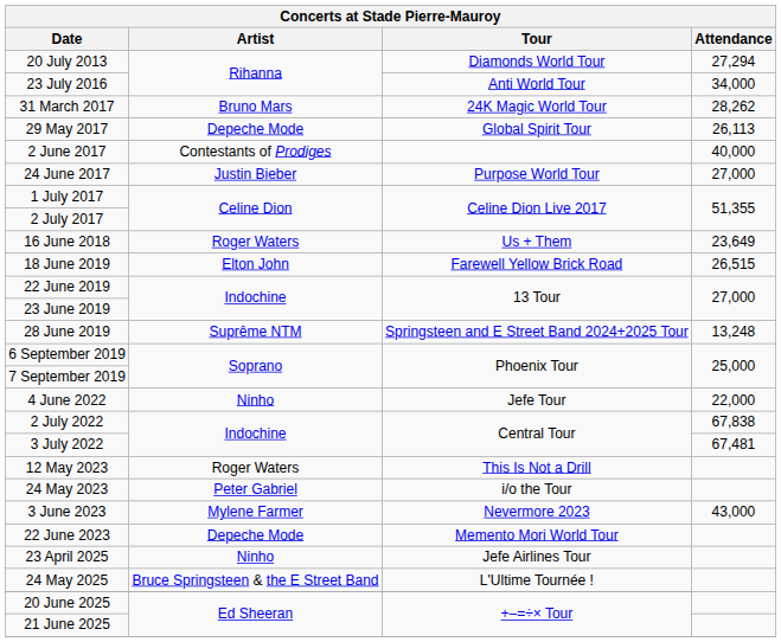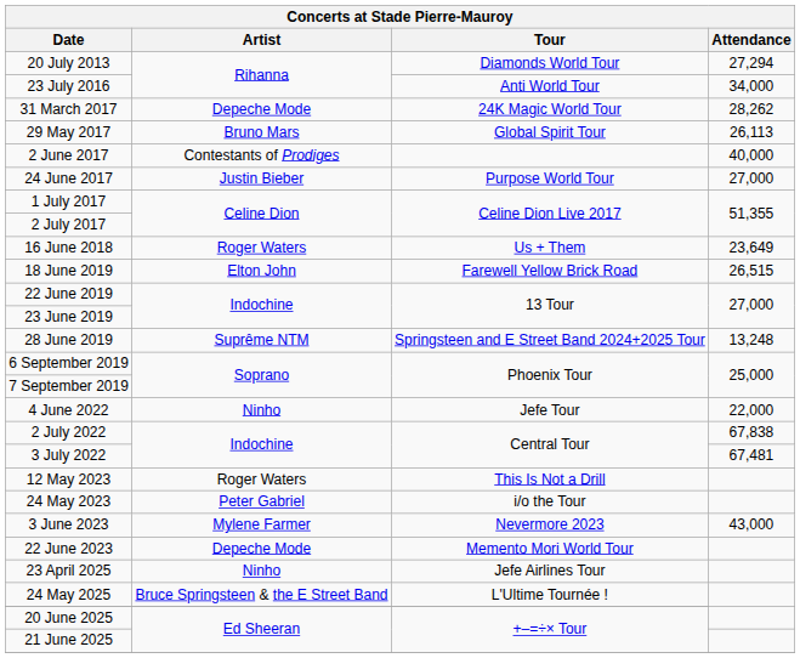 <table class="wikitable" style="text-align:center;">
 <tr>
 <th colspan="4">Concerts at Stade Pierre-Mauroy</th>
 </tr>
 <tr>
 <th>Date</th>
 <th>Artist</th>
 <th>Tour</th>
 <th>Attendance</th>
 </tr>
 <tr>
 <td>20 July 2013</td>
 <td rowspan="2"><a href='#'>Rihanna</a></td>
 <td><a href='#'>Diamonds World Tour</a></td>
 <td>27,294</td>
 </tr>
 <tr>
 <td>23 July 2016</td>
 <td><a href='#'>Anti World Tour</a></td>
 <td>34,000</td>
 </tr>
 <tr>
 <td>31 March 2017</td>
-<td><a href='#'>Bruno Mars</a></td>
+<td><a href='#'>Depeche Mode</a></td>
 <td><a href='#'>24K Magic World Tour</a></td>
 <td>28,262</td>
 </tr>
 <tr>
 <td>29 May 2017</td>
-<td><a href='#'>Depeche Mode</a></td>
+<td><a href='#'>Bruno Mars</a></td>
 <td><a href='#'>Global Spirit Tour</a></td>
 <td>26,113</td>
 </tr>
 <tr>
 <td>2 June 2017</td>
 <td>Contestants of <em><a href='#'>Prodiges</a></em></td>
 <td></td>
 <td> 40,000</td>
 </tr>
 <tr>
 <td>24 June 2017</td>
 <td><a href='#'>Justin Bieber</a></td>
 <td><a href='#'>Purpose World Tour</a></td>
 <td>27,000</td>
 </tr>
 <tr>
 <td>1 July 2017</td>
 <td rowspan="2"><a href='#'>Celine Dion</a></td>
 <td rowspan="2"><a href='#'>Celine Dion Live 2017</a></td>
 <td rowspan="2">51,355</td>
 </tr>
 <tr>
 <td>2 July 2017</td>
 </tr>
 <tr>
 <td>16 June 2018</td>
 <td><a href='#'>Roger Waters</a></td>
 <td><a href='#'>Us + Them</a></td>
 <td>23,649</td>
 </tr>
 <tr>
 <td>18 June 2019</td>
 <td><a href='#'>Elton John</a></td>
 <td><a href='#'>Farewell Yellow Brick Road</a></td>
 <td>26,515</td>
 </tr>
 <tr>
 <td>22 June 2019</td>
 <td rowspan="2"><a href='#'>Indochine</a></td>
 <td rowspan="2">13 Tour</td>
 <td rowspan="2">27,000</td>
 </tr>
 <tr>
 <td>23 June 2019</td>
 </tr>
 <tr>
 <td>28 June 2019</td>
 <td><a href='#'>Suprême NTM</a></td>
 <td rowspan="1"><a href='#'>Springsteen and E Street Band 2024+2025 Tour</a></td>
 <td>13,248</td>
 </tr>
 <tr>
 <td>6 September 2019</td>
 <td rowspan="2"><a href='#'>Soprano</a></td>
 <td rowspan="2">Phoenix Tour</td>
 <td rowspan="2">25,000</td>
 </tr>
 <tr>
 <td>7 September 2019</td>
 </tr>
 <tr>
 <td>4 June 2022</td>
 <td><a href='#'>Ninho</a></td>
 <td>Jefe Tour</td>
 <td>22,000</td>
 </tr>
 <tr>
 <td>2 July 2022</td>
 <td rowspan="2"><a href='#'>Indochine</a></td>
 <td rowspan="2">Central Tour</td>
 <td>67,838</td>
 </tr>
 <tr>
 <td>3 July 2022</td>
 <td>67,481</td>
 </tr>
 <tr>
 <td>12 May 2023</td>
 <td>Roger Waters</td>
 <td><a href='#'>This Is Not a Drill</a></td>
 <td></td>
 </tr>
 <tr>
 <td>24 May 2023</td>
 <td><a href='#'>Peter Gabriel</a></td>
 <td>i/o the Tour</td>
 <td></td>
 </tr>
 <tr>
 <td>3 June 2023</td>
 <td><a href='#'>Mylene Farmer</a></td>
 <td><a href='#'>Nevermore 2023</a></td>
 <td>43,000</td>
 </tr>
 <tr>
 <td>22 June 2023</td>
 <td><a href='#'>Depeche Mode</a></td>
 <td><a href='#'>Memento Mori World Tour</a></td>
 <td></td>
 </tr>
 <tr>
 <td>23 April 2025</td>
 <td><a href='#'>Ninho</a></td>
 <td>Jefe Airlines Tour</td>
 <td></td>
 </tr>
 <tr>
 <td>24 May 2025</td>
 <td rowspan="1"><a href='#'>Bruce Springsteen</a> & <a href='#'>the E Street Band</a></td>
 <td>L'Ultime Tournée !</td>
 </tr>
 <tr>
 </tr>
 <tr>
 <td>20 June 2025</td>
 <td rowspan="2"><a href='#'>Ed Sheeran</a></td>
 <td rowspan="2"><a href='#'>+–=÷× Tour</a></td>
 <td></td>
 </tr>
 <tr>
 <td>21 June 2025</td>
 <td></td>
 </tr>
 <tr>
 </tr>
 </table>
